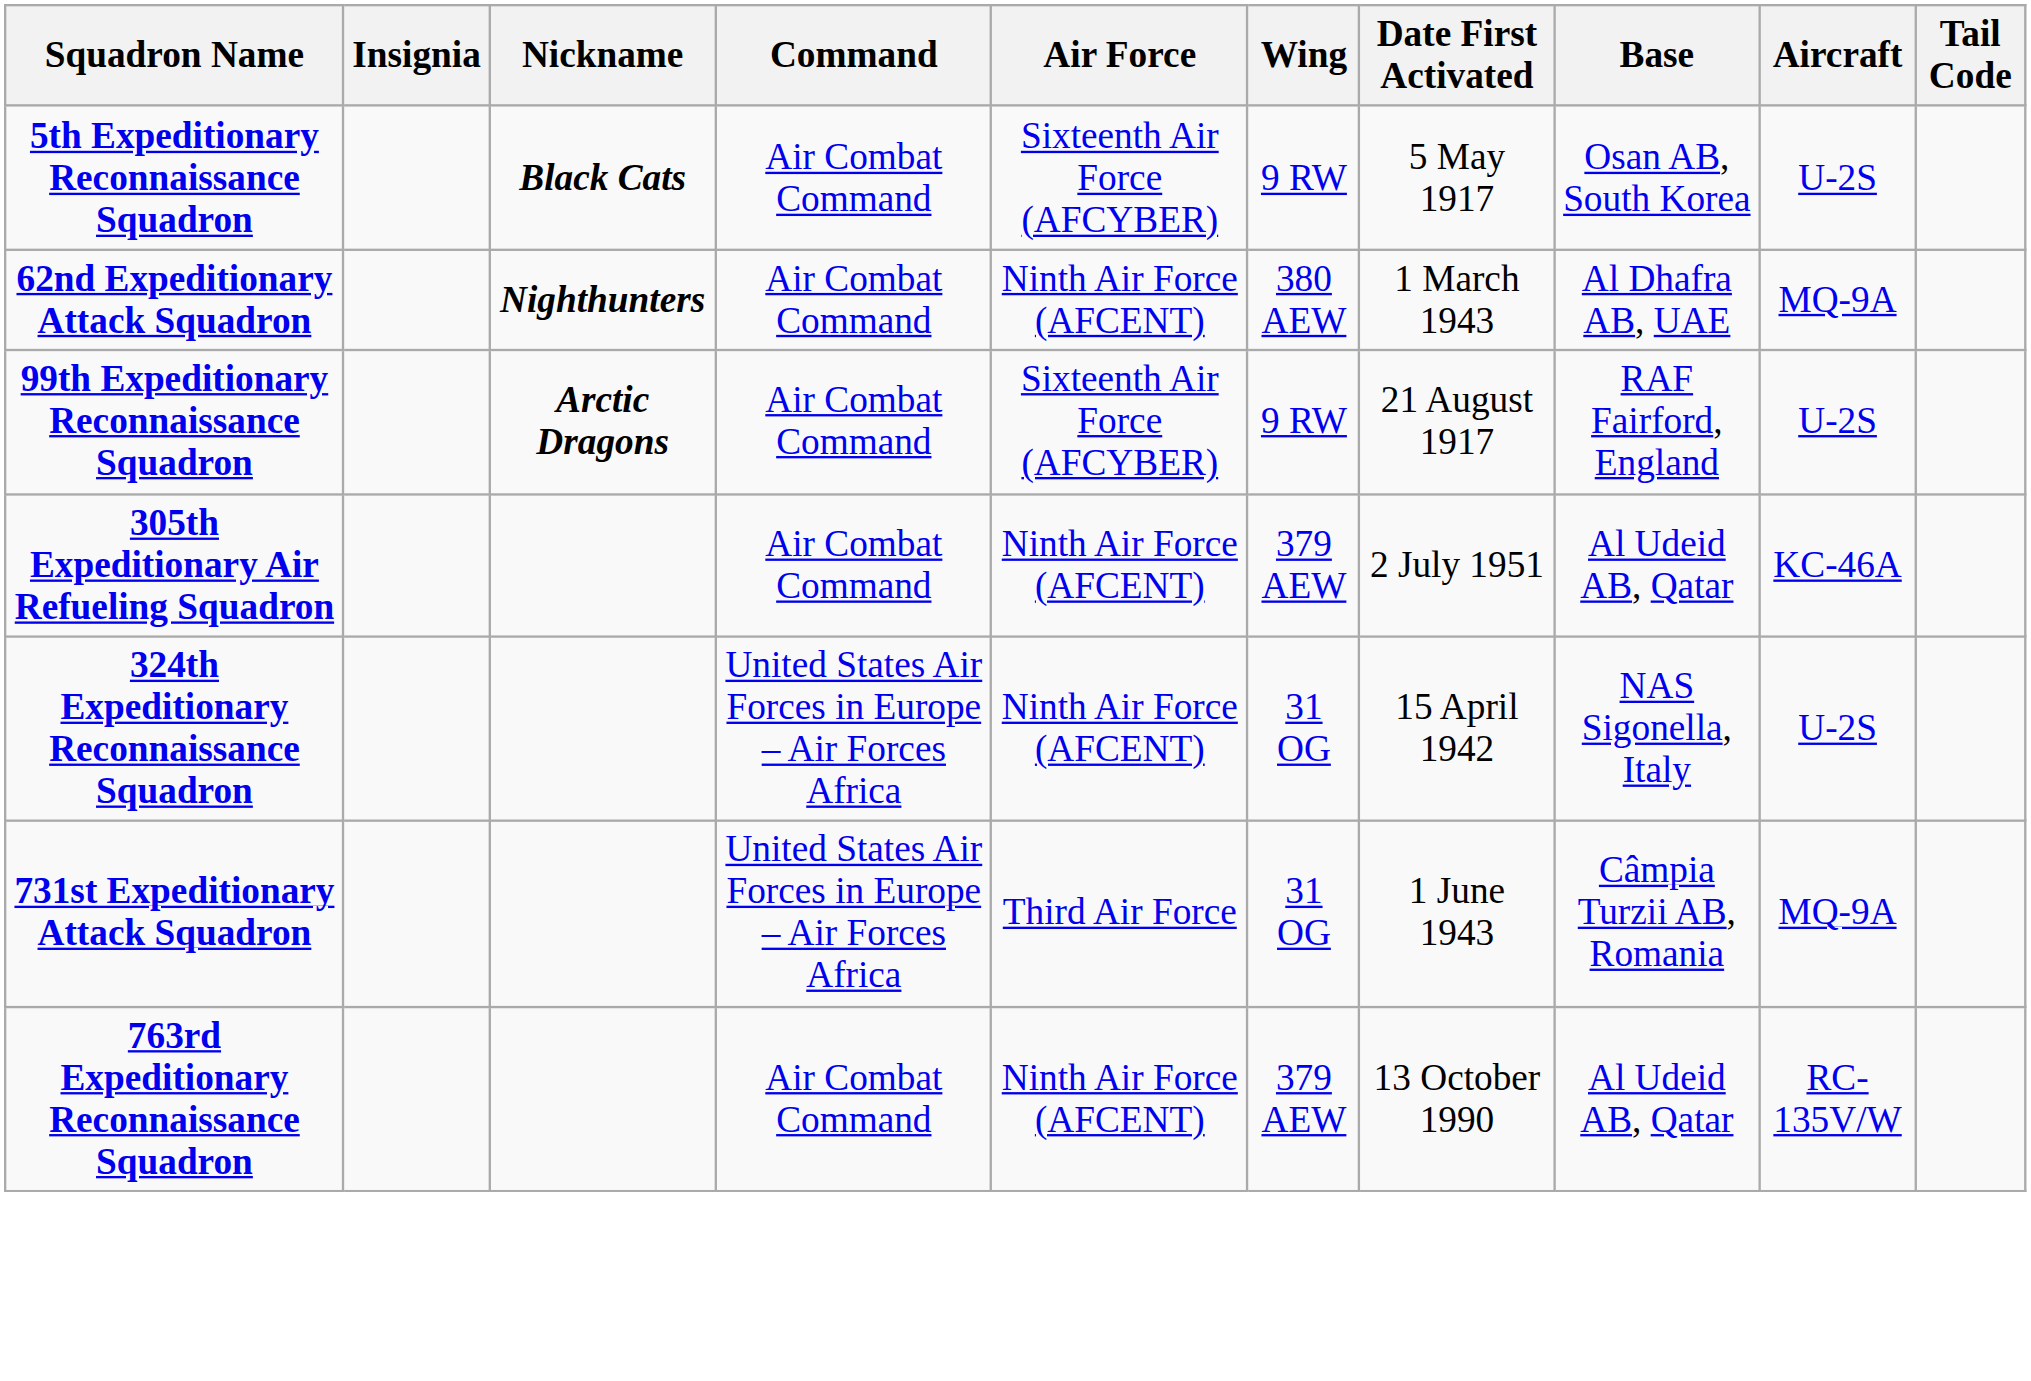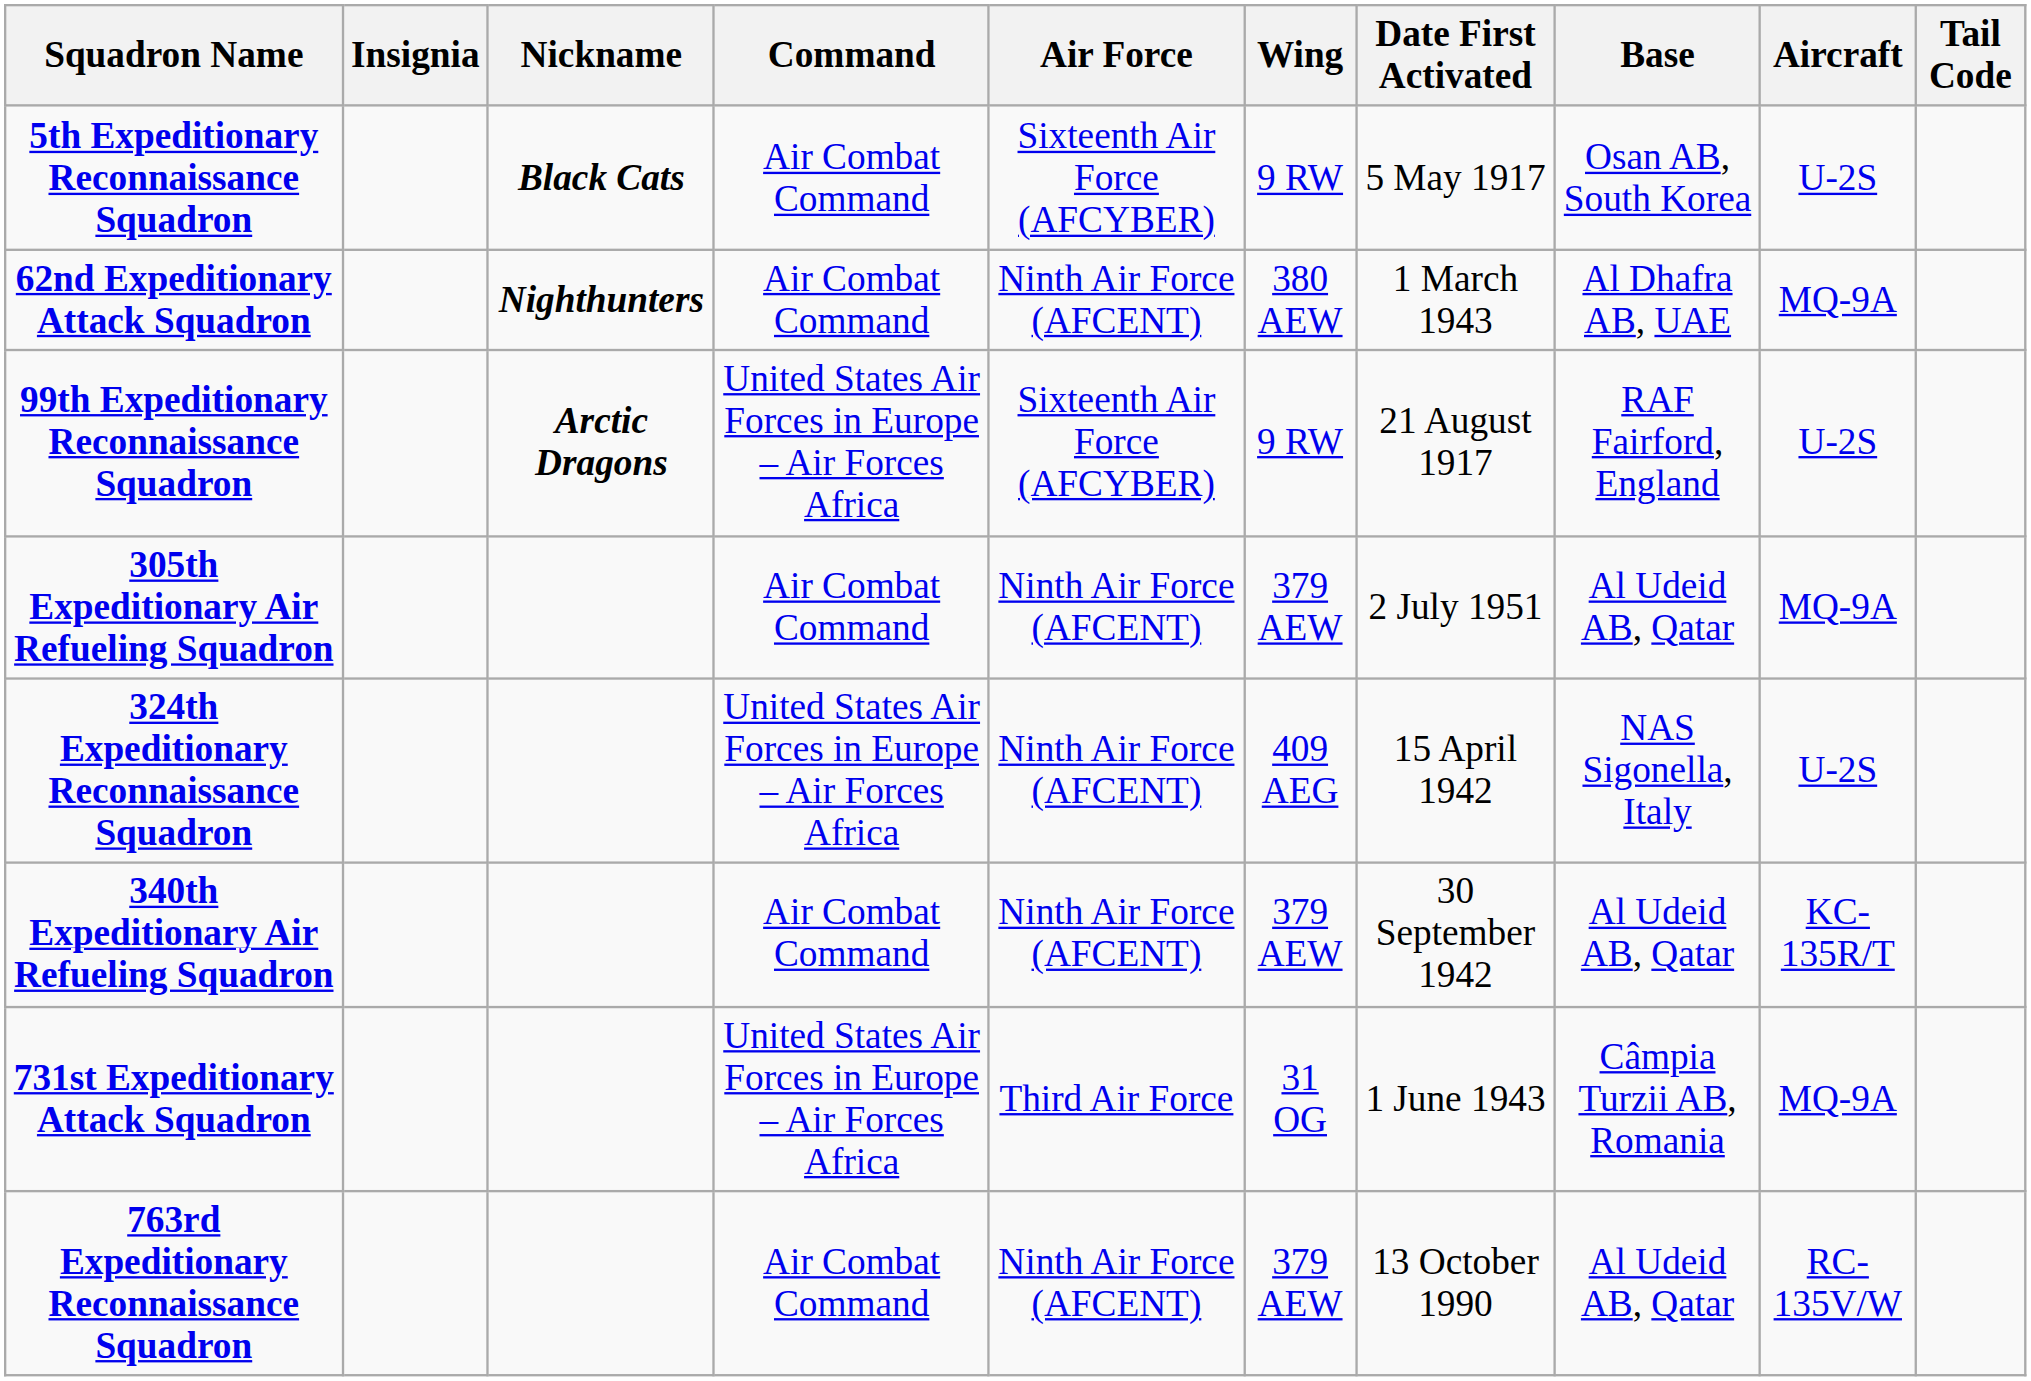 <table class="wikitable sortable" style="text-align:center;">
 <tr>
 <th>Squadron Name</th>
 <th>Insignia</th>
 <th>Nickname</th>
 <th>Command</th>
 <th>Air Force</th>
 <th>Wing</th>
 <th>Date First Activated</th>
 <th>Base</th>
 <th>Aircraft</th>
 <th>Tail Code</th>
 </tr>
 <tr>
 <td><a href='#'><strong>5th Expeditionary Reconnaissance Squadron</strong></a></td>
 <td></td>
 <td><strong><em>Black Cats</em></strong></td>
 <td><a href='#'>Air Combat Command</a></td>
 <td><a href='#'>Sixteenth Air Force (AFCYBER)</a></td>
 <td><a href='#'>9 RW</a></td>
 <td>5 May 1917</td>
 <td><a href='#'>Osan AB</a>, <a href='#'>South Korea</a></td>
 <td><a href='#'>U-2S</a></td>
 <td><strong></strong></td>
 </tr>
 <tr>
 <td><strong><a href='#'>62nd Expeditionary Attack Squadron</a></strong></td>
 <td></td>
 <td><strong><em>Nighthunters</em></strong></td>
 <td><a href='#'>Air Combat Command</a></td>
 <td><a href='#'>Ninth Air Force (AFCENT)</a></td>
 <td><a href='#'>380 AEW</a></td>
 <td>1 March 1943</td>
 <td><a href='#'>Al Dhafra AB</a>, <a href='#'>UAE</a></td>
 <td><a href='#'>MQ-9A</a></td>
 <td><strong></strong></td>
 </tr>
 <tr>
 <td><strong><a href='#'>99th Expeditionary Reconnaissance Squadron</a></strong></td>
 <td></td>
 <td><strong><em>Arctic Dragons</em></strong></td>
-<td><a href='#'>Air Combat Command</a></td>
+<td><a href='#'>United States Air Forces in Europe – Air Forces Africa</a></td>
 <td><a href='#'>Sixteenth Air Force (AFCYBER)</a></td>
 <td><a href='#'>9 RW</a></td>
 <td>21 August 1917</td>
 <td><a href='#'>RAF Fairford</a>, <a href='#'>England</a></td>
 <td><a href='#'>U-2S</a></td>
 <td><strong></strong></td>
 </tr>
 <tr>
 <td><a href='#'><strong>305th Expeditionary Air Refueling Squadron</strong></a></td>
 <td></td>
 <td></td>
 <td><a href='#'>Air Combat Command</a></td>
 <td><a href='#'>Ninth Air Force (AFCENT)</a></td>
 <td><a href='#'>379 AEW</a></td>
 <td>2 July 1951</td>
 <td><a href='#'>Al Udeid AB</a>, <a href='#'>Qatar</a></td>
-<td><a href='#'>KC-46A</a></td>
+<td><a href='#'>MQ-9A</a></td>
 <td><strong></strong></td>
 </tr>
 <tr>
 <td><strong><a href='#'>324th Expeditionary Reconnaissance Squadron</a></strong></td>
 <td></td>
 <td></td>
 <td><a href='#'>United States Air Forces in Europe – Air Forces Africa</a></td>
 <td><a href='#'>Ninth Air Force (AFCENT)</a></td>
-<td><a href='#'>31 OG</a></td>
+<td><a href='#'>409 AEG</a></td>
 <td>15 April 1942</td>
 <td><a href='#'>NAS Sigonella</a>, <a href='#'>Italy</a></td>
 <td><a href='#'>U-2S</a></td>
+<td><strong></strong></td>
+</tr>
+<tr>
+<td><strong><a href='#'>340th Expeditionary Air Refueling Squadron</a></strong></td>
+<td></td>
+<td></td>
+<td><a href='#'>Air Combat Command</a></td>
+<td><a href='#'>Ninth Air Force (AFCENT)</a></td>
+<td><a href='#'>379 AEW</a></td>
+<td>30 September 1942</td>
+<td><a href='#'>Al Udeid AB</a>, <a href='#'>Qatar</a></td>
+<td><a href='#'>KC-135R/T</a></td>
 <td><strong></strong></td>
 </tr>
 <tr>
 <td><strong><a href='#'>731st Expeditionary Attack Squadron</a></strong></td>
 <td></td>
 <td></td>
 <td><a href='#'>United States Air Forces in Europe – Air Forces Africa</a></td>
 <td><a href='#'>Third Air Force</a></td>
 <td><a href='#'>31 OG</a></td>
 <td>1 June 1943</td>
 <td><a href='#'>Câmpia Turzii AB</a>, <a href='#'>Romania</a></td>
 <td><a href='#'>MQ-9A</a></td>
 <td><strong></strong></td>
 </tr>
 <tr>
 <td><strong><a href='#'>763rd Expeditionary Reconnaissance Squadron</a></strong></td>
 <td></td>
 <td></td>
 <td><a href='#'>Air Combat Command</a></td>
 <td><a href='#'>Ninth Air Force (AFCENT)</a></td>
 <td><a href='#'>379 AEW</a></td>
 <td>13 October 1990</td>
 <td><a href='#'>Al Udeid AB</a>, <a href='#'>Qatar</a></td>
 <td><a href='#'>RC-135V/W</a><br></td>
 <td><strong></strong></td>
 </tr>
 </table>
